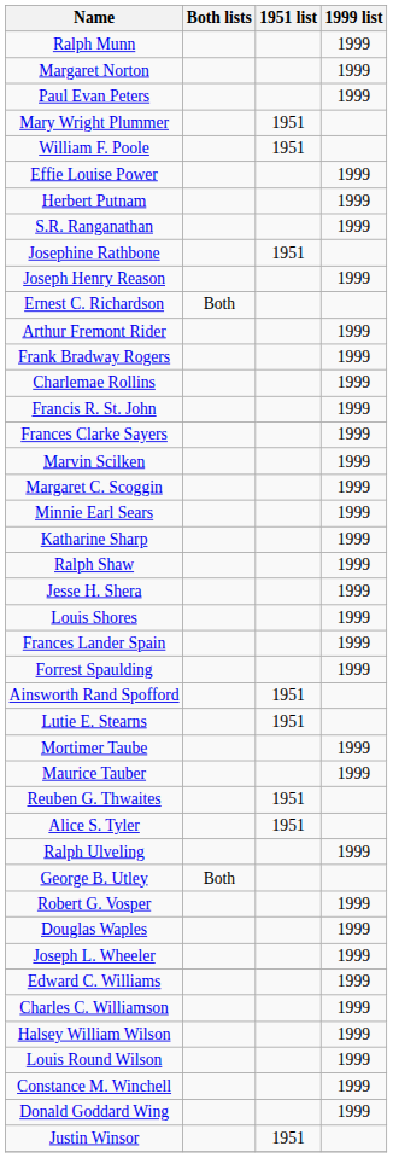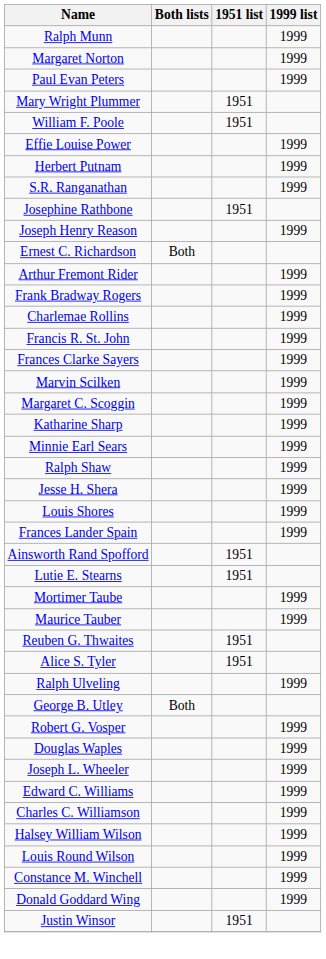 <table class="wikitable" style="text-align: center;">
 <tr>
 <th>Name</th>
 <th>Both lists</th>
 <th>1951 list</th>
 <th>1999 list</th>
 </tr>
 <tr>
 <td><a href='#'>Ralph Munn</a></td>
 <td></td>
 <td></td>
 <td>1999</td>
 </tr>
 <tr>
 <td><a href='#'>Margaret Norton</a></td>
 <td></td>
 <td></td>
 <td>1999</td>
 </tr>
 <tr>
 <td><a href='#'>Paul Evan Peters</a></td>
 <td></td>
 <td></td>
 <td>1999</td>
 </tr>
 <tr>
 <td><a href='#'>Mary Wright Plummer</a></td>
 <td></td>
 <td>1951</td>
 <td></td>
 </tr>
 <tr>
 <td><a href='#'>William F. Poole</a></td>
 <td></td>
 <td>1951</td>
 <td></td>
 </tr>
 <tr>
 <td><a href='#'>Effie Louise Power</a></td>
 <td></td>
 <td></td>
 <td>1999</td>
 </tr>
 <tr>
 <td><a href='#'>Herbert Putnam</a></td>
 <td></td>
 <td></td>
 <td>1999</td>
 </tr>
 <tr>
 <td><a href='#'>S.R. Ranganathan</a></td>
 <td></td>
 <td></td>
 <td>1999</td>
 </tr>
 <tr>
 <td><a href='#'>Josephine Rathbone</a></td>
 <td></td>
 <td>1951</td>
 <td></td>
 </tr>
 <tr>
 <td><a href='#'>Joseph Henry Reason</a></td>
 <td></td>
 <td></td>
 <td>1999</td>
 </tr>
 <tr>
 <td><a href='#'>Ernest C. Richardson</a></td>
 <td>Both</td>
 <td></td>
 <td></td>
 </tr>
 <tr>
 <td><a href='#'>Arthur Fremont Rider</a></td>
 <td></td>
 <td></td>
 <td>1999</td>
 </tr>
 <tr>
 <td><a href='#'>Frank Bradway Rogers</a></td>
 <td></td>
 <td></td>
 <td>1999</td>
 </tr>
 <tr>
 <td><a href='#'>Charlemae Rollins</a></td>
 <td></td>
 <td></td>
 <td>1999</td>
 </tr>
 <tr>
 <td><a href='#'>Francis R. St. John</a></td>
 <td></td>
 <td></td>
 <td>1999</td>
 </tr>
 <tr>
 <td><a href='#'>Frances Clarke Sayers</a></td>
 <td></td>
 <td></td>
 <td>1999</td>
 </tr>
 <tr>
 <td><a href='#'>Marvin Scilken</a></td>
 <td></td>
 <td></td>
 <td>1999</td>
 </tr>
 <tr>
 <td><a href='#'>Margaret C. Scoggin</a></td>
 <td></td>
 <td></td>
 <td>1999</td>
 </tr>
 <tr>
-<td><a href='#'>Minnie Earl Sears</a></td>
+<td><a href='#'>Katharine Sharp</a></td>
 <td></td>
 <td></td>
 <td>1999</td>
 </tr>
 <tr>
-<td><a href='#'>Katharine Sharp</a></td>
+<td><a href='#'>Minnie Earl Sears</a></td>
 <td></td>
 <td></td>
 <td>1999</td>
 </tr>
 <tr>
 <td><a href='#'>Ralph Shaw</a></td>
 <td></td>
 <td></td>
 <td>1999</td>
 </tr>
 <tr>
 <td><a href='#'>Jesse H. Shera</a></td>
 <td></td>
 <td></td>
 <td>1999</td>
 </tr>
 <tr>
 <td><a href='#'>Louis Shores</a></td>
 <td></td>
 <td></td>
 <td>1999</td>
 </tr>
 <tr>
 <td><a href='#'>Frances Lander Spain</a></td>
-<td></td>
-<td></td>
-<td>1999</td>
-</tr>
-<tr>
-<td><a href='#'>Forrest Spaulding</a></td>
 <td></td>
 <td></td>
 <td>1999</td>
 </tr>
 <tr>
 <td><a href='#'>Ainsworth Rand Spofford</a></td>
 <td></td>
 <td>1951</td>
 <td></td>
 </tr>
 <tr>
 <td><a href='#'>Lutie E. Stearns</a></td>
 <td></td>
 <td>1951</td>
 <td></td>
 </tr>
 <tr>
 <td><a href='#'>Mortimer Taube</a></td>
 <td></td>
 <td></td>
 <td>1999</td>
 </tr>
 <tr>
 <td><a href='#'>Maurice Tauber</a></td>
 <td></td>
 <td></td>
 <td>1999</td>
 </tr>
 <tr>
 <td><a href='#'>Reuben G. Thwaites</a></td>
 <td></td>
 <td>1951</td>
 <td></td>
 </tr>
 <tr>
 <td><a href='#'>Alice S. Tyler</a></td>
 <td></td>
 <td>1951</td>
 <td></td>
 </tr>
 <tr>
 <td><a href='#'>Ralph Ulveling</a></td>
 <td></td>
 <td></td>
 <td>1999</td>
 </tr>
 <tr>
 <td><a href='#'>George B. Utley</a></td>
 <td>Both</td>
 <td></td>
 <td></td>
 </tr>
 <tr>
 <td><a href='#'>Robert G. Vosper</a></td>
 <td></td>
 <td></td>
 <td>1999</td>
 </tr>
 <tr>
 <td><a href='#'>Douglas Waples</a></td>
 <td></td>
 <td></td>
 <td>1999</td>
 </tr>
 <tr>
 <td><a href='#'>Joseph L. Wheeler</a></td>
 <td></td>
 <td></td>
 <td>1999</td>
 </tr>
 <tr>
 <td><a href='#'>Edward C. Williams</a></td>
 <td></td>
 <td></td>
 <td>1999</td>
 </tr>
 <tr>
 <td><a href='#'>Charles C. Williamson</a></td>
 <td></td>
 <td></td>
 <td>1999</td>
 </tr>
 <tr>
 <td><a href='#'>Halsey William Wilson</a></td>
 <td></td>
 <td></td>
 <td>1999</td>
 </tr>
 <tr>
 <td><a href='#'>Louis Round Wilson</a></td>
 <td></td>
 <td></td>
 <td>1999</td>
 </tr>
 <tr>
 <td><a href='#'>Constance M. Winchell</a></td>
 <td></td>
 <td></td>
 <td>1999</td>
 </tr>
 <tr>
 <td><a href='#'>Donald Goddard Wing</a></td>
 <td></td>
 <td></td>
 <td>1999</td>
 </tr>
 <tr>
 <td><a href='#'>Justin Winsor</a></td>
 <td></td>
 <td>1951</td>
 <td></td>
 </tr>
 <tr>
 </tr>
 </table>
